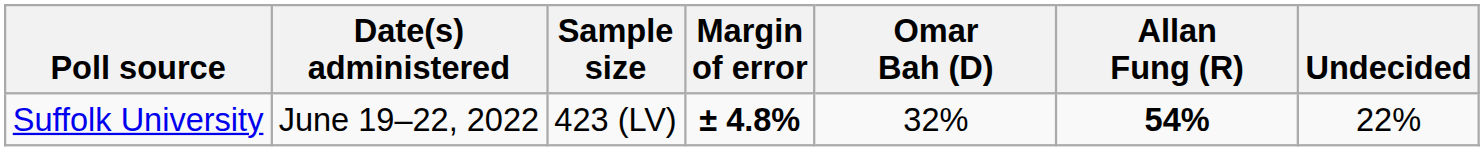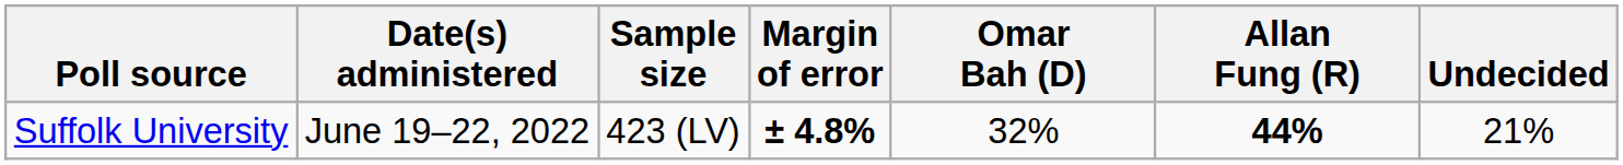 <table class="wikitable" style="font-size:90%;text-align:center;">
 <tr valign=bottom>
 <th>Poll source</th>
 <th>Date(s)<br>administered</th>
 <th>Sample<br>size</th>
 <th>Margin<br>of error</th>
 <th style="width:100px;">Omar<br>Bah (D)</th>
 <th style="width:100px;">Allan<br>Fung (R)</th>
 <th>Undecided</th>
 </tr>
 <tr>
 <td style="text-align:left;"><a href='#'>Suffolk University</a></td>
 <td>June 19–22, 2022</td>
 <td>423 (LV)</td>
 <td><strong>± 4.8%</strong></td>
 <td>32%</td>
-<td><strong>54%</strong></td>
-<td>22%</td>
+<td><strong>44%</strong></td>
+<td>21%</td>
 </tr>
 </table>
